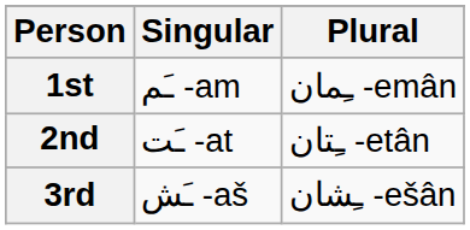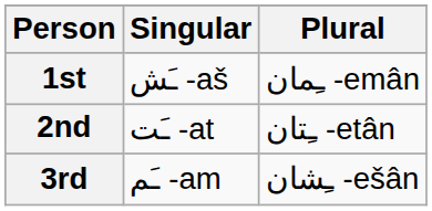 <table class="wikitable">
 <tr>
 </tr>
 <tr>
 <th>Person</th>
 <th>Singular</th>
 <th>Plural</th>
 </tr>
 <tr>
 <th>1st</th>
-<td>ـَم -am</td>
+<td>ـَش -aš</td>
 <td>ـِمان -emân</td>
 </tr>
 <tr>
 <th>2nd</th>
 <td>ـَت -at</td>
 <td>ـِتان -etân</td>
 </tr>
 <tr>
 <th>3rd</th>
-<td>ـَش -aš</td>
+<td>ـَم -am</td>
 <td>ـِشان -ešân</td>
 </tr>
 </table>
